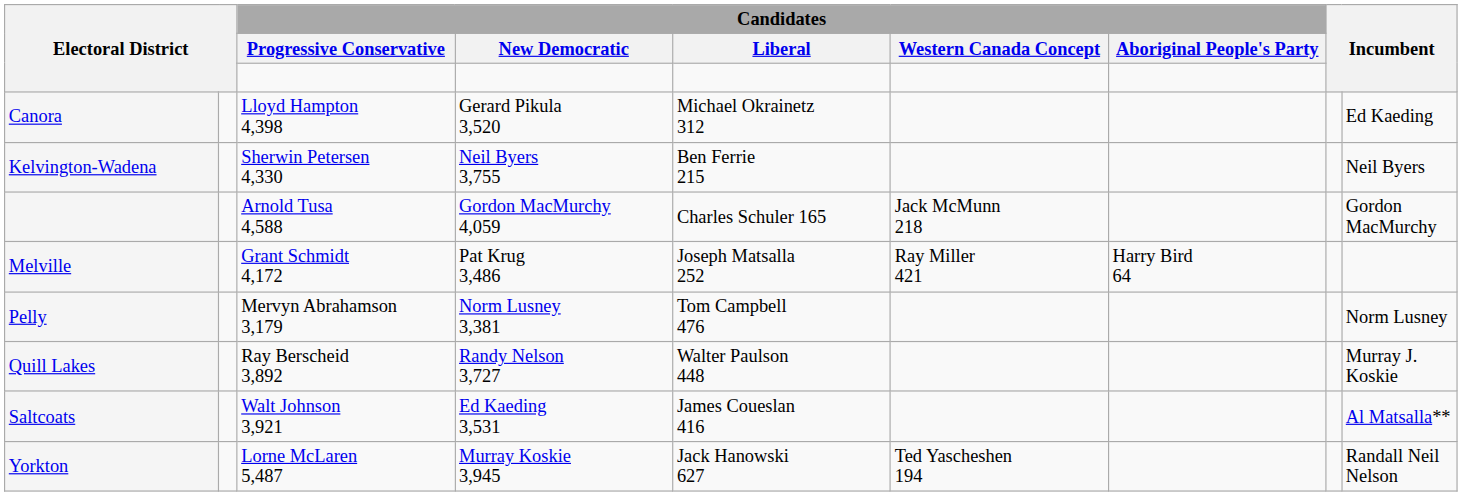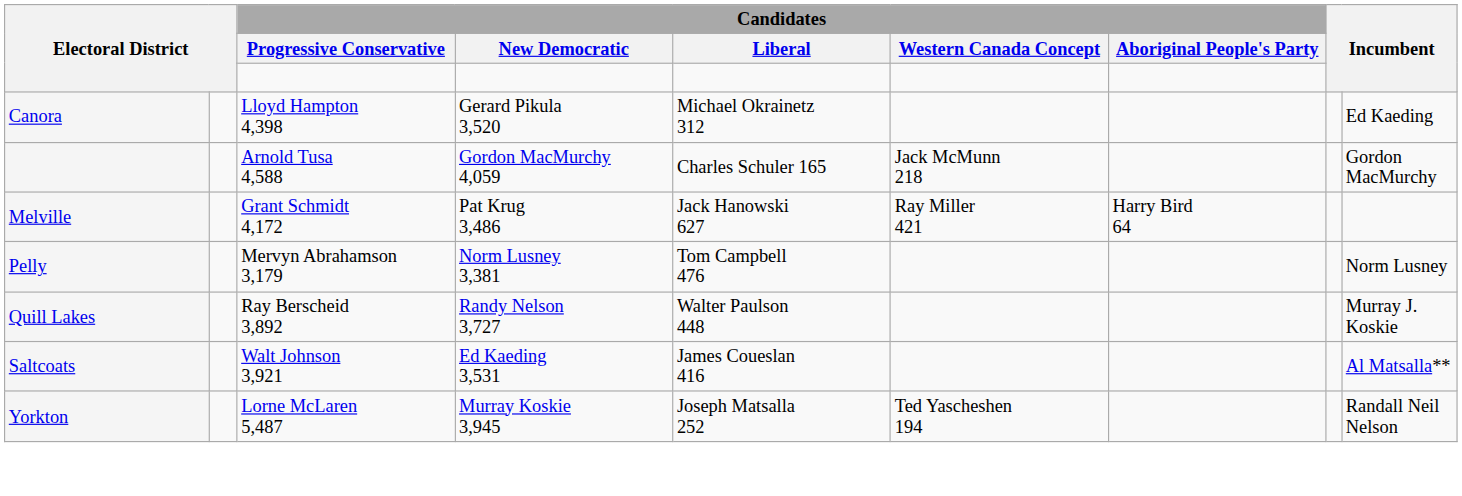 <table class="wikitable" style="width:100%">
 <tr>
 <th style="width:16%;" style="background:darkgrey;" rowspan=3 colspan=2>Electoral District</th>
 <th style="background:darkgrey;" colspan=5>Candidates</th>
 <th style="width:14%;" style="background:darkgrey;" rowspan=3 colspan=2>Incumbent</th>
 </tr>
 <tr>
 <th width=15%><a href='#'>Progressive Conservative</a></th>
 <th width=15%><a href='#'>New Democratic</a></th>
 <th width=15%><a href='#'>Liberal</a></th>
 <th width=15%><a href='#'>Western Canada Concept</a></th>
 <th width=15%><a href='#'>Aboriginal People's Party</a></th>
 </tr>
 <tr>
 <td width=15% > </td>
 <td width=15% > </td>
 <td width=15% > </td>
 <td width=15% > </td>
 <td width=15% > </td>
 </tr>
 <tr>
 <td bgcolor=whitesmoke><a href='#'>Canora</a></td>
 <td> </td>
 <td><a href='#'>Lloyd Hampton</a> <br>4,398</td>
 <td>Gerard Pikula <br>3,520</td>
 <td>Michael Okrainetz <br>312</td>
 <td></td>
 <td></td>
 <td> </td>
 <td>Ed Kaeding</td>
 </tr>
 <tr>
-<td bgcolor=whitesmoke><a href='#'>Kelvington-Wadena</a></td>
-<td> </td>
-<td><a href='#'>Sherwin Petersen</a> <br>4,330</td>
-<td><a href='#'>Neil Byers</a> <br>3,755</td>
-<td>Ben Ferrie <br>215</td>
-<td></td>
-<td></td>
-<td> </td>
-<td>Neil Byers</td>
-</tr>
-<tr>
 <td bgcolor=whitesmoke></td>
 <td> </td>
 <td><a href='#'>Arnold Tusa</a> <br>4,588</td>
 <td><a href='#'>Gordon MacMurchy</a> <br>4,059</td>
 <td>Charles Schuler 165</td>
 <td>Jack McMunn <br>218</td>
 <td></td>
 <td> </td>
 <td>Gordon MacMurchy</td>
 </tr>
 <tr>
 <td bgcolor=whitesmoke><a href='#'>Melville</a></td>
 <td> </td>
 <td><a href='#'>Grant Schmidt</a> <br>4,172</td>
 <td>Pat Krug <br>3,486</td>
-<td>Joseph Matsalla <br>252</td>
+<td>Jack Hanowski <br>627</td>
 <td>Ray Miller <br>421</td>
 <td>Harry Bird <br>64</td>
 <td> </td>
 <td></td>
 </tr>
 <tr>
 <td bgcolor=whitesmoke><a href='#'>Pelly</a></td>
 <td> </td>
 <td>Mervyn Abrahamson <br>3,179</td>
 <td><a href='#'>Norm Lusney</a> <br>3,381</td>
 <td>Tom Campbell <br>476</td>
 <td></td>
 <td></td>
 <td> </td>
 <td>Norm Lusney</td>
 </tr>
 <tr>
 <td bgcolor=whitesmoke><a href='#'>Quill Lakes</a></td>
 <td> </td>
 <td>Ray Berscheid <br>3,892</td>
 <td><a href='#'>Randy Nelson</a> <br>3,727</td>
 <td>Walter Paulson <br>448</td>
 <td></td>
 <td></td>
 <td> </td>
 <td>Murray J. Koskie</td>
 </tr>
 <tr>
 <td bgcolor=whitesmoke><a href='#'>Saltcoats</a></td>
 <td> </td>
 <td><a href='#'>Walt Johnson</a> <br>3,921</td>
 <td><a href='#'>Ed Kaeding</a> <br>3,531</td>
 <td>James Coueslan <br>416</td>
 <td></td>
 <td></td>
 <td> </td>
 <td><a href='#'>Al Matsalla</a>**</td>
 </tr>
 <tr>
 <td bgcolor=whitesmoke><a href='#'>Yorkton</a></td>
 <td> </td>
 <td><a href='#'>Lorne McLaren</a> <br>5,487</td>
 <td><a href='#'>Murray Koskie</a> <br>3,945</td>
-<td>Jack Hanowski <br>627</td>
+<td>Joseph Matsalla <br>252</td>
 <td>Ted Yascheshen <br>194</td>
 <td></td>
 <td> </td>
 <td>Randall Neil Nelson</td>
 </tr>
 </table>
